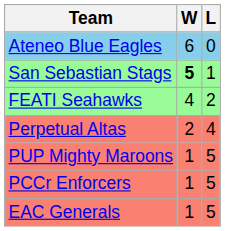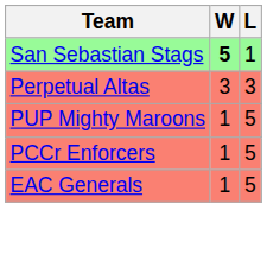 <table class="wikitable" align="center"|>
 <tr>
 <th>Team</th>
 <th>W</th>
 <th>L</th>
 </tr>
-<tr style="text-align:center; background:skyblue;">
-<td align="left"><a href='#'>Ateneo Blue Eagles</a></td>
-<td>6</td>
-<td>0</td>
-</tr>
 <tr style="text-align:center; background:#98fb98;">
 <td align="left"><a href='#'>San Sebastian Stags</a></td>
 <td><strong>5</strong></td>
 <td>1</td>
 </tr>
-<tr style="text-align:center; background:#98fb98;">
-<td align="left"><a href='#'>FEATI Seahawks</a></td>
-<td>4</td>
-<td>2</td>
-</tr>
 <tr style="text-align:center; background:salmon;">
 <td align="left"><a href='#'>Perpetual Altas</a></td>
-<td>2</td>
-<td>4</td>
+<td>3</td>
+<td>3</td>
 </tr>
 <tr style="text-align:center; background:salmon;">
 <td align="left"><a href='#'>PUP Mighty Maroons</a></td>
 <td>1</td>
 <td>5</td>
 </tr>
 <tr style="text-align:center; background:salmon;">
 <td align="left"><a href='#'>PCCr Enforcers</a></td>
 <td>1</td>
 <td>5</td>
 </tr>
 <tr style="text-align:center; background:salmon;">
 <td align="left"><a href='#'>EAC Generals</a></td>
 <td>1</td>
 <td>5</td>
 </tr>
 </table>
